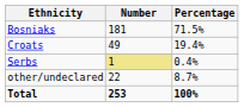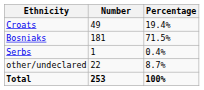 <table class="wikitable">
 <tr>
 <th width="100px">Ethnicity</th>
 <th width="80px">Number</th>
 <th width="80px">Percentage</th>
 </tr>
 <tr>
+<td><a href='#'>Croats</a></td>
+<td>49</td>
+<td>19.4%</td>
+</tr>
+<tr>
 <td><a href='#'>Bosniaks</a></td>
 <td>181</td>
 <td>71.5%</td>
 </tr>
 <tr>
-<td><a href='#'>Croats</a></td>
-<td>49</td>
-<td>19.4%</td>
-</tr>
-<tr>
 <td><a href='#'>Serbs</a></td>
-<td style="background: khaki;">1</td>
+<td>1</td>
 <td>0.4%</td>
 </tr>
 <tr>
 <td>other/undeclared</td>
 <td>22</td>
 <td>8.7%</td>
 </tr>
 <tr>
 <td><strong>Total</strong></td>
 <td><strong>253</strong></td>
 <td><strong>100%</strong></td>
 </tr>
 </table>
